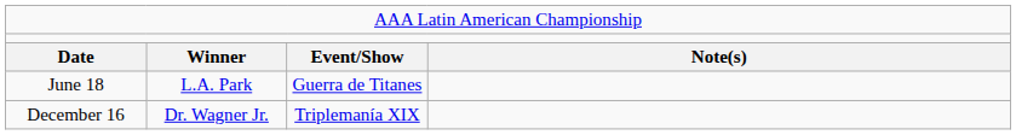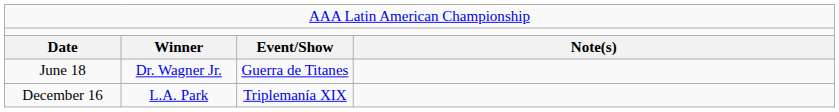 <table class="wikitable" style="text-align:center; width:100%;">
 <tr>
 <td colspan="5"><a href='#'>AAA Latin American Championship</a></td>
 </tr>
 <tr>
 <td colspan="5"><strong></strong></td>
 </tr>
 <tr>
 <th width="14%">Date</th>
 <th width="14%">Winner</th>
 <th width="14%">Event/Show</th>
 <th width="58%">Note(s)</th>
 </tr>
 <tr>
 <td>June 18</td>
-<td><a href='#'>L.A. Park</a></td>
+<td><a href='#'>Dr. Wagner Jr.</a></td>
 <td><a href='#'>Guerra de Titanes</a></td>
 <td align="left"></td>
 </tr>
 <tr>
 <td>December 16</td>
-<td><a href='#'>Dr. Wagner Jr.</a></td>
+<td><a href='#'>L.A. Park</a></td>
 <td><a href='#'>Triplemanía XIX</a></td>
 <td align="left"></td>
 </tr>
 </table>
